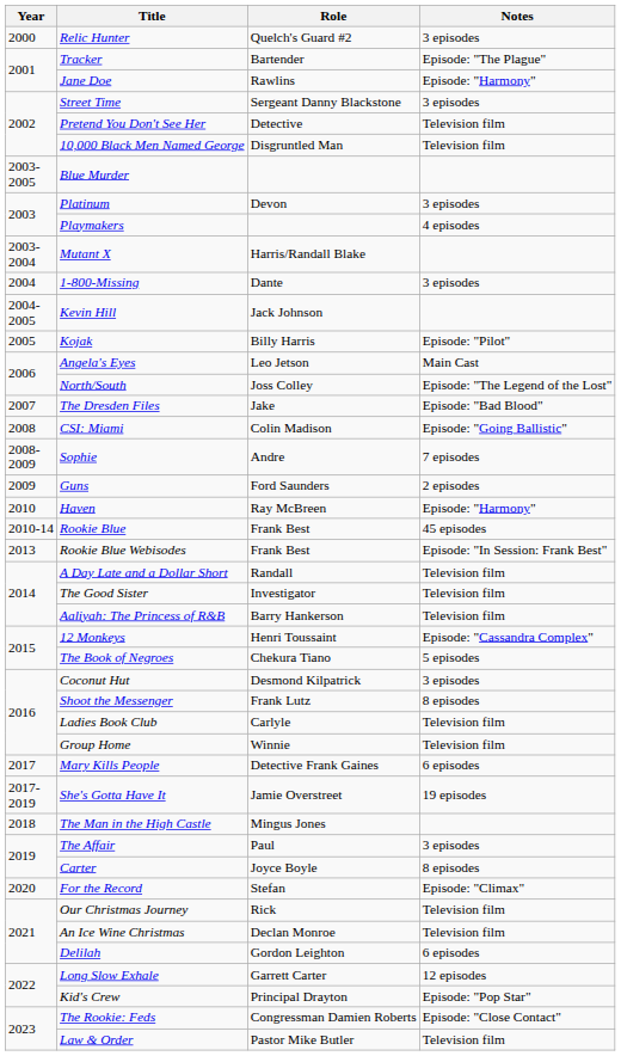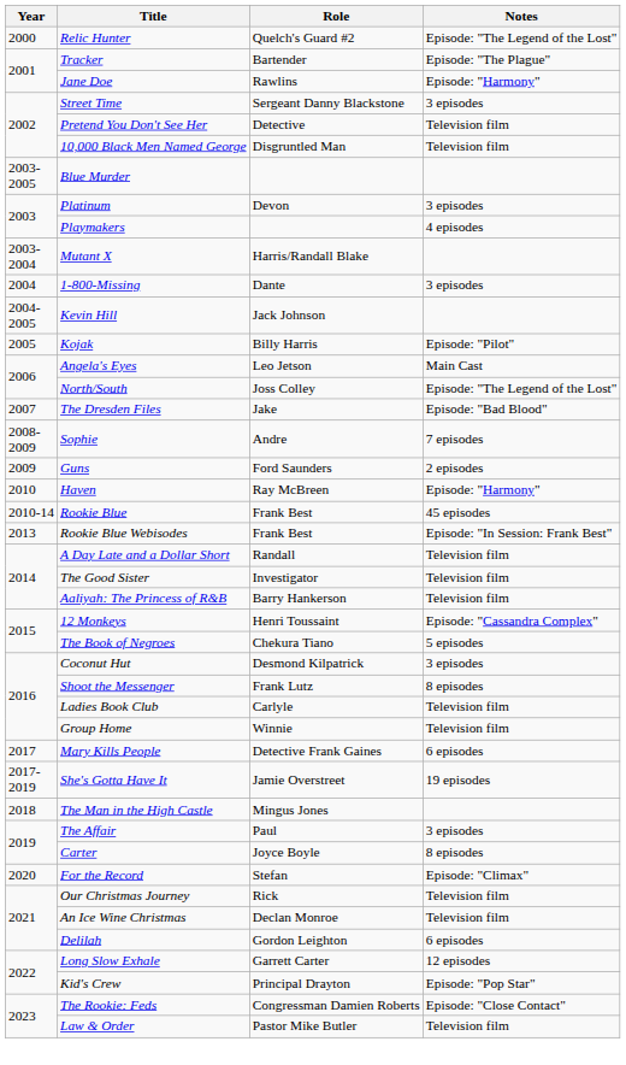 <table class="wikitable sortable">
 <tr>
 <th scope="col">Year</th>
 <th scope="col">Title</th>
 <th scope="col">Role</th>
 <th scope="col" class="unsortable">Notes</th>
 </tr>
 <tr>
 <td>2000</td>
 <td><em><a href='#'>Relic Hunter</a></em></td>
 <td>Quelch's Guard #2</td>
-<td>3 episodes</td>
+<td>Episode: "The Legend of the Lost"</td>
 </tr>
 <tr>
 <td rowspan="2">2001</td>
 <td><em><a href='#'>Tracker</a></em></td>
 <td>Bartender</td>
 <td>Episode: "The Plague"</td>
 </tr>
 <tr>
 <td><em><a href='#'>Jane Doe</a></em></td>
 <td>Rawlins</td>
 <td>Episode: "<a href='#'>Harmony</a>"</td>
 </tr>
 <tr>
 <td rowspan="3">2002</td>
 <td><em><a href='#'>Street Time</a></em></td>
 <td>Sergeant Danny Blackstone</td>
 <td>3 episodes</td>
 </tr>
 <tr>
 <td><em><a href='#'>Pretend You Don't See Her</a></em></td>
 <td>Detective</td>
 <td>Television film</td>
 </tr>
 <tr>
 <td><em><a href='#'>10,000 Black Men Named George</a></em></td>
 <td>Disgruntled Man</td>
 <td>Television film</td>
 </tr>
 <tr>
 <td>2003-<br>2005</td>
 <td><em><a href='#'>Blue Murder</a></em></td>
 <td></td>
 <td></td>
 </tr>
 <tr>
 <td rowspan="2">2003</td>
 <td><em><a href='#'>Platinum</a></em></td>
 <td>Devon</td>
 <td>3 episodes</td>
 </tr>
 <tr>
 <td><em><a href='#'>Playmakers</a></em></td>
 <td></td>
 <td>4 episodes</td>
 </tr>
 <tr>
 <td>2003-<br>2004</td>
 <td><em><a href='#'>Mutant X</a></em></td>
 <td>Harris/Randall Blake</td>
 <td></td>
 </tr>
 <tr>
 <td>2004</td>
 <td><em><a href='#'>1-800-Missing</a></em></td>
 <td>Dante</td>
 <td>3 episodes</td>
 </tr>
 <tr>
 <td>2004-<br>2005</td>
 <td><em><a href='#'>Kevin Hill</a></em></td>
 <td>Jack Johnson</td>
 <td></td>
 </tr>
 <tr>
 <td>2005</td>
 <td><em><a href='#'>Kojak</a></em></td>
 <td>Billy Harris</td>
 <td>Episode: "Pilot"</td>
 </tr>
 <tr>
 <td rowspan="2">2006</td>
 <td><em><a href='#'>Angela's Eyes</a></em></td>
 <td>Leo Jetson</td>
 <td>Main Cast</td>
 </tr>
 <tr>
 <td><em><a href='#'>North/South</a></em></td>
 <td>Joss Colley</td>
 <td>Episode: "The Legend of the Lost"</td>
 </tr>
 <tr>
 <td>2007</td>
 <td data-sort-value="Dresden Files, The"><em><a href='#'>The Dresden Files</a></em></td>
 <td>Jake</td>
 <td>Episode: "Bad Blood"</td>
-</tr>
-<tr>
-<td>2008</td>
-<td><em><a href='#'>CSI: Miami</a></em></td>
-<td>Colin Madison</td>
-<td>Episode: "<a href='#'>Going Ballistic</a>"</td>
 </tr>
 <tr>
 <td>2008-<br>2009</td>
 <td><em><a href='#'>Sophie</a></em></td>
 <td>Andre</td>
 <td>7 episodes</td>
 </tr>
 <tr>
 <td>2009</td>
 <td><em><a href='#'>Guns</a></em></td>
 <td>Ford Saunders</td>
 <td>2 episodes</td>
 </tr>
 <tr>
 <td>2010</td>
 <td><em><a href='#'>Haven</a></em></td>
 <td>Ray McBreen</td>
 <td>Episode: "<a href='#'>Harmony</a>"</td>
 </tr>
 <tr>
 <td>2010-14</td>
 <td><em><a href='#'>Rookie Blue</a></em></td>
 <td>Frank Best</td>
 <td>45 episodes</td>
 </tr>
 <tr>
 <td>2013</td>
 <td><em>Rookie Blue Webisodes</em></td>
 <td>Frank Best</td>
 <td>Episode: "In Session: Frank Best"</td>
 </tr>
 <tr>
 <td rowspan="3">2014</td>
 <td data-sort-value="Day Late and a Dollar Short, A"><em><a href='#'>A Day Late and a Dollar Short</a></em></td>
 <td>Randall</td>
 <td>Television film</td>
 </tr>
 <tr>
 <td data-sort-value="Good Sister, The"><em>The Good Sister</em></td>
 <td>Investigator</td>
 <td>Television film</td>
 </tr>
 <tr>
 <td><em><a href='#'>Aaliyah: The Princess of R&B</a></em></td>
 <td>Barry Hankerson</td>
 <td>Television film</td>
 </tr>
 <tr>
 <td rowspan="2">2015</td>
 <td><em><a href='#'>12 Monkeys</a></em></td>
 <td>Henri Toussaint</td>
 <td>Episode: "<a href='#'>Cassandra Complex</a>"</td>
 </tr>
 <tr>
 <td data-sort-value="Book of Negroes, The"><em><a href='#'>The Book of Negroes</a></em></td>
 <td>Chekura Tiano</td>
 <td>5 episodes</td>
 </tr>
 <tr>
 <td rowspan="4">2016</td>
 <td><em>Coconut Hut</em></td>
 <td>Desmond Kilpatrick</td>
 <td>3 episodes</td>
 </tr>
 <tr>
 <td><em><a href='#'>Shoot the Messenger</a></em></td>
 <td>Frank Lutz</td>
 <td>8 episodes</td>
 </tr>
 <tr>
 <td><em>Ladies Book Club</em></td>
 <td>Carlyle</td>
 <td>Television film</td>
 </tr>
 <tr>
 <td><em>Group Home</em></td>
 <td>Winnie</td>
 <td>Television film</td>
 </tr>
 <tr>
 <td>2017</td>
 <td><em><a href='#'>Mary Kills People</a></em></td>
 <td>Detective Frank Gaines</td>
 <td>6 episodes</td>
 </tr>
 <tr>
 <td>2017-<br>2019</td>
 <td><em><a href='#'>She's Gotta Have It</a></em></td>
 <td>Jamie Overstreet</td>
 <td>19 episodes</td>
 </tr>
 <tr>
 <td>2018</td>
 <td data-sort-value="Man in the High Castle, The"><em><a href='#'>The Man in the High Castle</a></em></td>
 <td>Mingus Jones</td>
 <td></td>
 </tr>
 <tr>
 <td rowspan="2">2019</td>
 <td data-sort-value="Affair, The"><em><a href='#'>The Affair</a></em></td>
 <td>Paul</td>
 <td>3 episodes</td>
 </tr>
 <tr>
 <td><em><a href='#'>Carter</a></em></td>
 <td>Joyce Boyle</td>
 <td>8 episodes</td>
 </tr>
 <tr>
 <td>2020</td>
 <td><em><a href='#'>For the Record</a></em></td>
 <td>Stefan</td>
 <td>Episode: "Climax"</td>
 </tr>
 <tr>
 <td rowspan="3">2021</td>
 <td><em>Our Christmas Journey</em></td>
 <td>Rick</td>
 <td>Television film</td>
 </tr>
 <tr>
 <td><em>An Ice Wine Christmas</em></td>
 <td>Declan Monroe</td>
 <td>Television film</td>
 </tr>
 <tr>
 <td><em><a href='#'>Delilah</a></em></td>
 <td>Gordon Leighton</td>
 <td>6 episodes</td>
 </tr>
 <tr>
 <td rowspan="2">2022</td>
 <td><em><a href='#'>Long Slow Exhale</a></em></td>
 <td>Garrett Carter</td>
 <td>12 episodes</td>
 </tr>
 <tr>
 <td><em>Kid's Crew</em></td>
 <td>Principal Drayton</td>
 <td>Episode: "Pop Star"</td>
 </tr>
 <tr>
 <td rowspan="2">2023</td>
 <td data-sort-value="Rookie: Feds, The"><em><a href='#'>The Rookie: Feds</a></em></td>
 <td>Congressman Damien Roberts</td>
 <td>Episode: "Close Contact"</td>
 </tr>
 <tr>
 <td><em><a href='#'>Law & Order</a></em></td>
 <td>Pastor Mike Butler</td>
 <td>Television film</td>
 </tr>
 </table>
